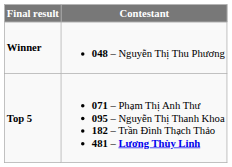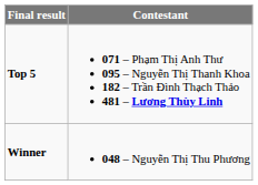 <table class="wikitable sortable" style="font-size: 95%;">
 <tr>
 <th style="background-color:#787878;color:#FFFFFF;">Final result</th>
 <th style="background-color:#787878;color:#FFFFFF;">Contestant</th>
 </tr>
 <tr>
+<td><strong>Top 5</strong></td>
+<td><br><ul><li><strong>071</strong> – Phạm Thị Anh Thư</li><li><strong>095</strong> – Nguyễn Thị Thanh Khoa</li><li><strong>182</strong> – Trần Đình Thạch Thảo</li><li><strong>481</strong> – <strong><a href='#'>Lương Thùy Linh</a></strong></li></ul></td>
+</tr>
+<tr>
 <td><strong>Winner</strong></td>
 <td><br><ul><li><strong>048</strong> – Nguyễn Thị Thu Phương</li></ul></td>
 </tr>
-<tr>
-<td><strong>Top 5</strong></td>
-<td><br><ul><li><strong>071</strong> – Phạm Thị Anh Thư</li><li><strong>095</strong> – Nguyễn Thị Thanh Khoa</li><li><strong>182</strong> – Trần Đình Thạch Thảo</li><li><strong>481</strong> – <strong><a href='#'>Lương Thùy Linh</a></strong></li></ul></td>
-</tr>
 </table>
